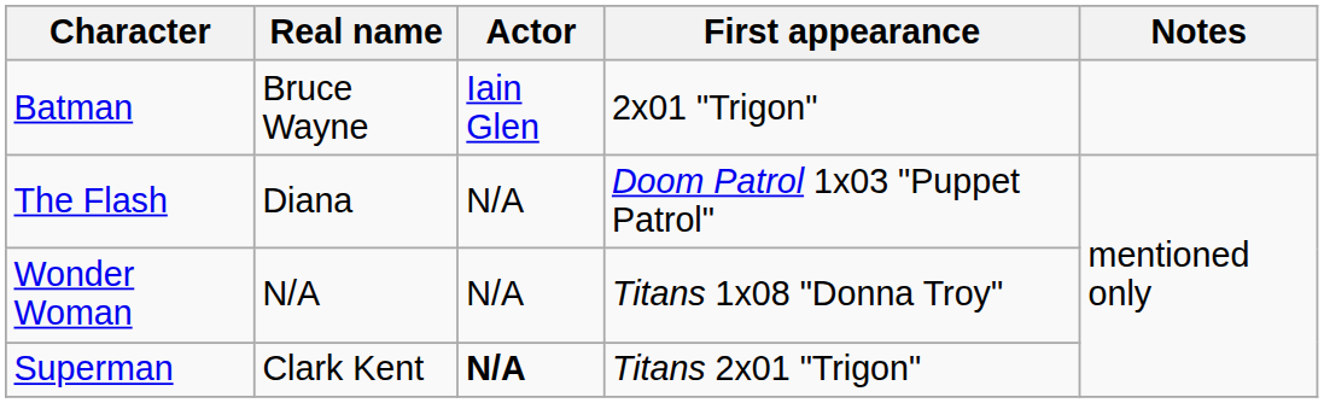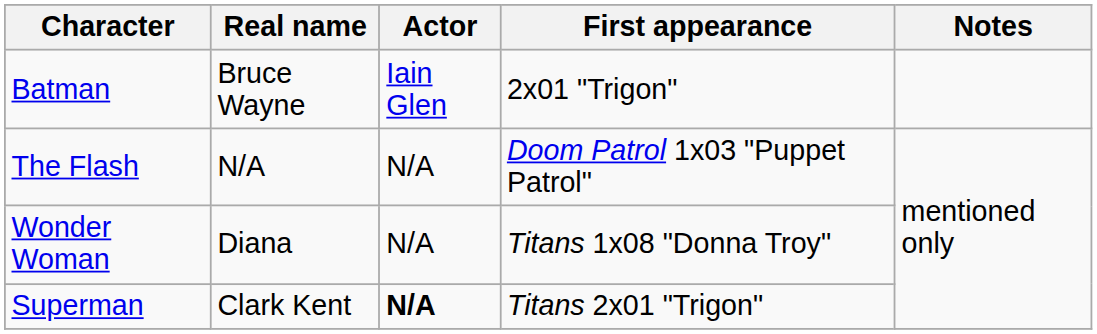 <table class="wikitable">
 <tr>
 <th scope="col">Character</th>
 <th scope="col">Real name</th>
 <th scope="col">Actor</th>
 <th scope="col">First appearance</th>
 <th scope="col">Notes</th>
 </tr>
 <tr>
 <td><a href='#'>Batman</a></td>
 <td>Bruce Wayne</td>
 <td><a href='#'>Iain Glen</a></td>
 <td>2x01 "Trigon"</td>
 <td></td>
 </tr>
 <tr>
 <td><a href='#'>The Flash</a></td>
-<td>Diana</td>
+<td>N/A</td>
 <td>N/A</td>
 <td><em><a href='#'>Doom Patrol</a></em> 1x03 "Puppet Patrol"</td>
 <td rowspan="3">mentioned only</td>
 </tr>
 <tr>
 <td><a href='#'>Wonder Woman</a></td>
-<td>N/A</td>
+<td>Diana</td>
 <td>N/A</td>
 <td><em>Titans</em> 1x08 "Donna Troy"</td>
 </tr>
 <tr>
 <td><a href='#'>Superman</a></td>
 <td>Clark Kent</td>
 <td><strong>N/A</strong></td>
 <td><em>Titans</em> 2x01 "Trigon"</td>
 </tr>
 </table>
